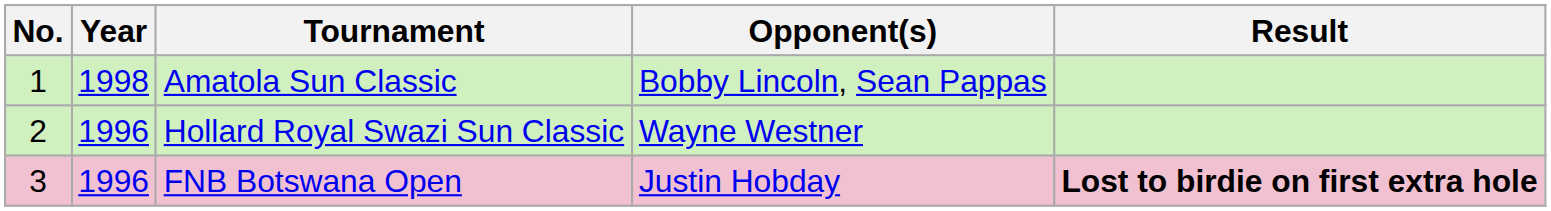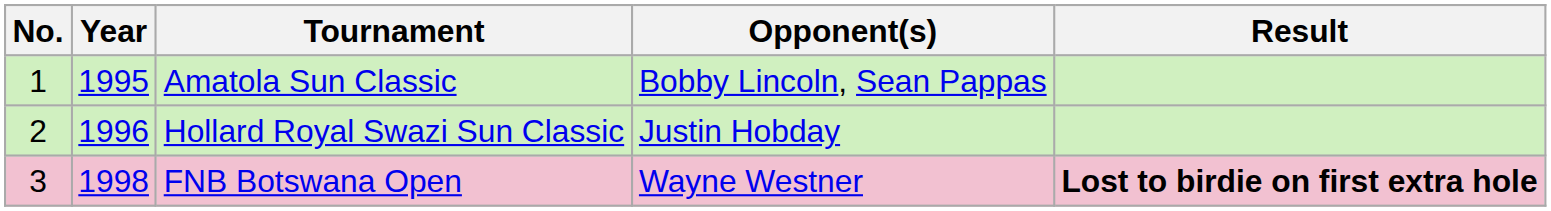 <table class="wikitable" style="font-size:95%;">
 <tr>
 <th>No.</th>
 <th>Year</th>
 <th>Tournament</th>
 <th>Opponent(s)</th>
 <th>Result</th>
 </tr>
 <tr style="background:#D0F0C0;">
 <td align=center>1</td>
-<td><a href='#'>1998</a></td>
+<td><a href='#'>1995</a></td>
 <td><a href='#'>Amatola Sun Classic</a></td>
 <td> <a href='#'>Bobby Lincoln</a>,  <a href='#'>Sean Pappas</a></td>
 <td></td>
 </tr>
 <tr style="background:#D0F0C0;">
 <td align=center>2</td>
 <td><a href='#'>1996</a></td>
 <td><a href='#'>Hollard Royal Swazi Sun Classic</a></td>
-<td> <a href='#'>Wayne Westner</a></td>
+<td> <a href='#'>Justin Hobday</a></td>
 <td></td>
 </tr>
 <tr style="background:#F2C1D1;">
 <td align=center>3</td>
-<td><a href='#'>1996</a></td>
+<td><a href='#'>1998</a></td>
 <td><a href='#'>FNB Botswana Open</a></td>
-<td> <a href='#'>Justin Hobday</a></td>
+<td> <a href='#'>Wayne Westner</a></td>
 <td><strong>Lost to birdie on first extra hole</strong></td>
 </tr>
 </table>
